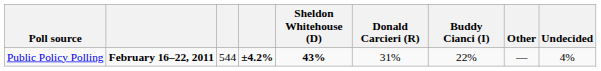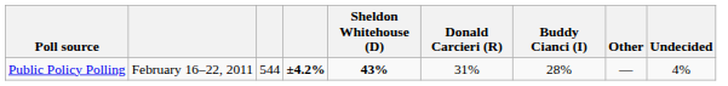 <table class="wikitable" style="text-align:center">
 <tr valign= bottom>
 <th>Poll source</th>
 <th></th>
 <th></th>
 <th></th>
 <th style="width:100px;">Sheldon<br>Whitehouse (D)</th>
 <th style="width:100px;">Donald<br>Carcieri (R)</th>
 <th style="width:100px;">Buddy<br>Cianci (I)</th>
 <th>Other</th>
 <th>Undecided</th>
 </tr>
 <tr>
 <td align=left><a href='#'>Public Policy Polling</a></td>
-<td><strong>February 16–22, 2011</strong></td>
+<td>February 16–22, 2011</td>
 <td>544</td>
 <td><strong>±4.2%</strong></td>
 <td><strong>43%</strong></td>
 <td>31%</td>
-<td>22%</td>
+<td>28%</td>
 <td>—</td>
 <td>4%</td>
 </tr>
 </table>
